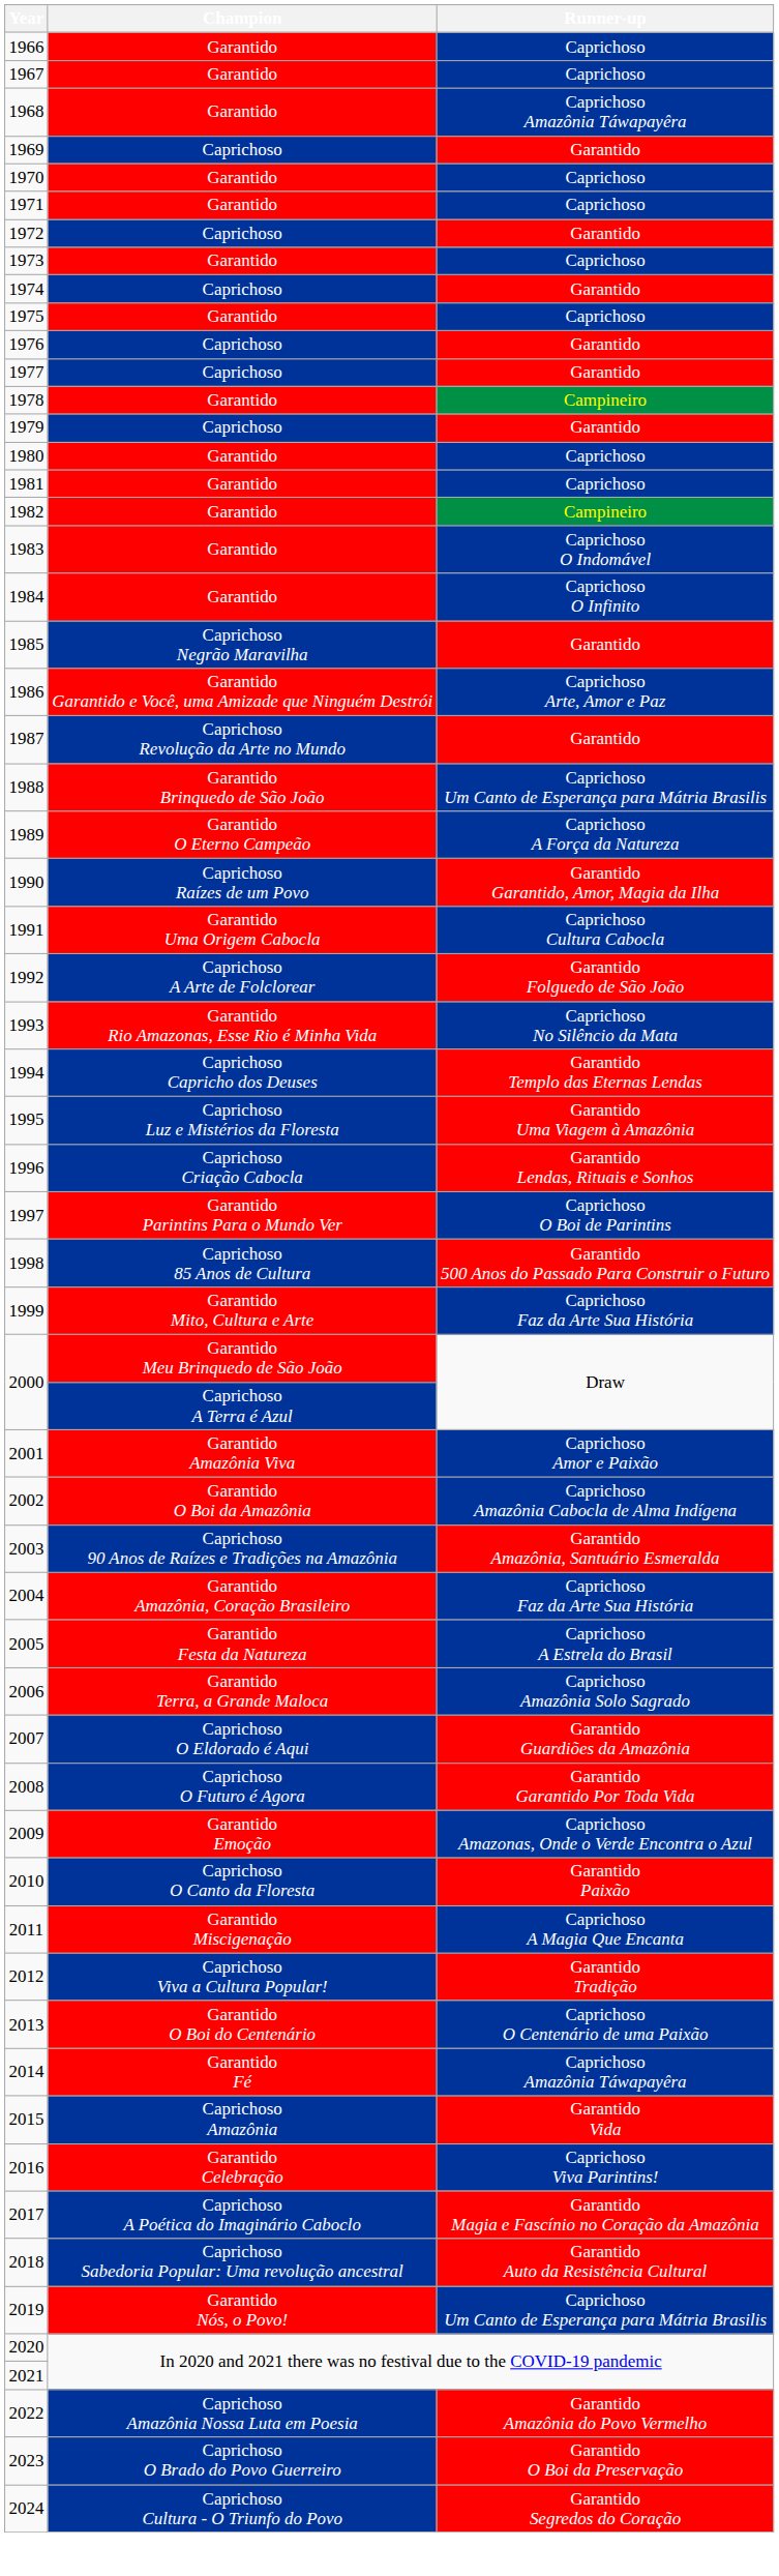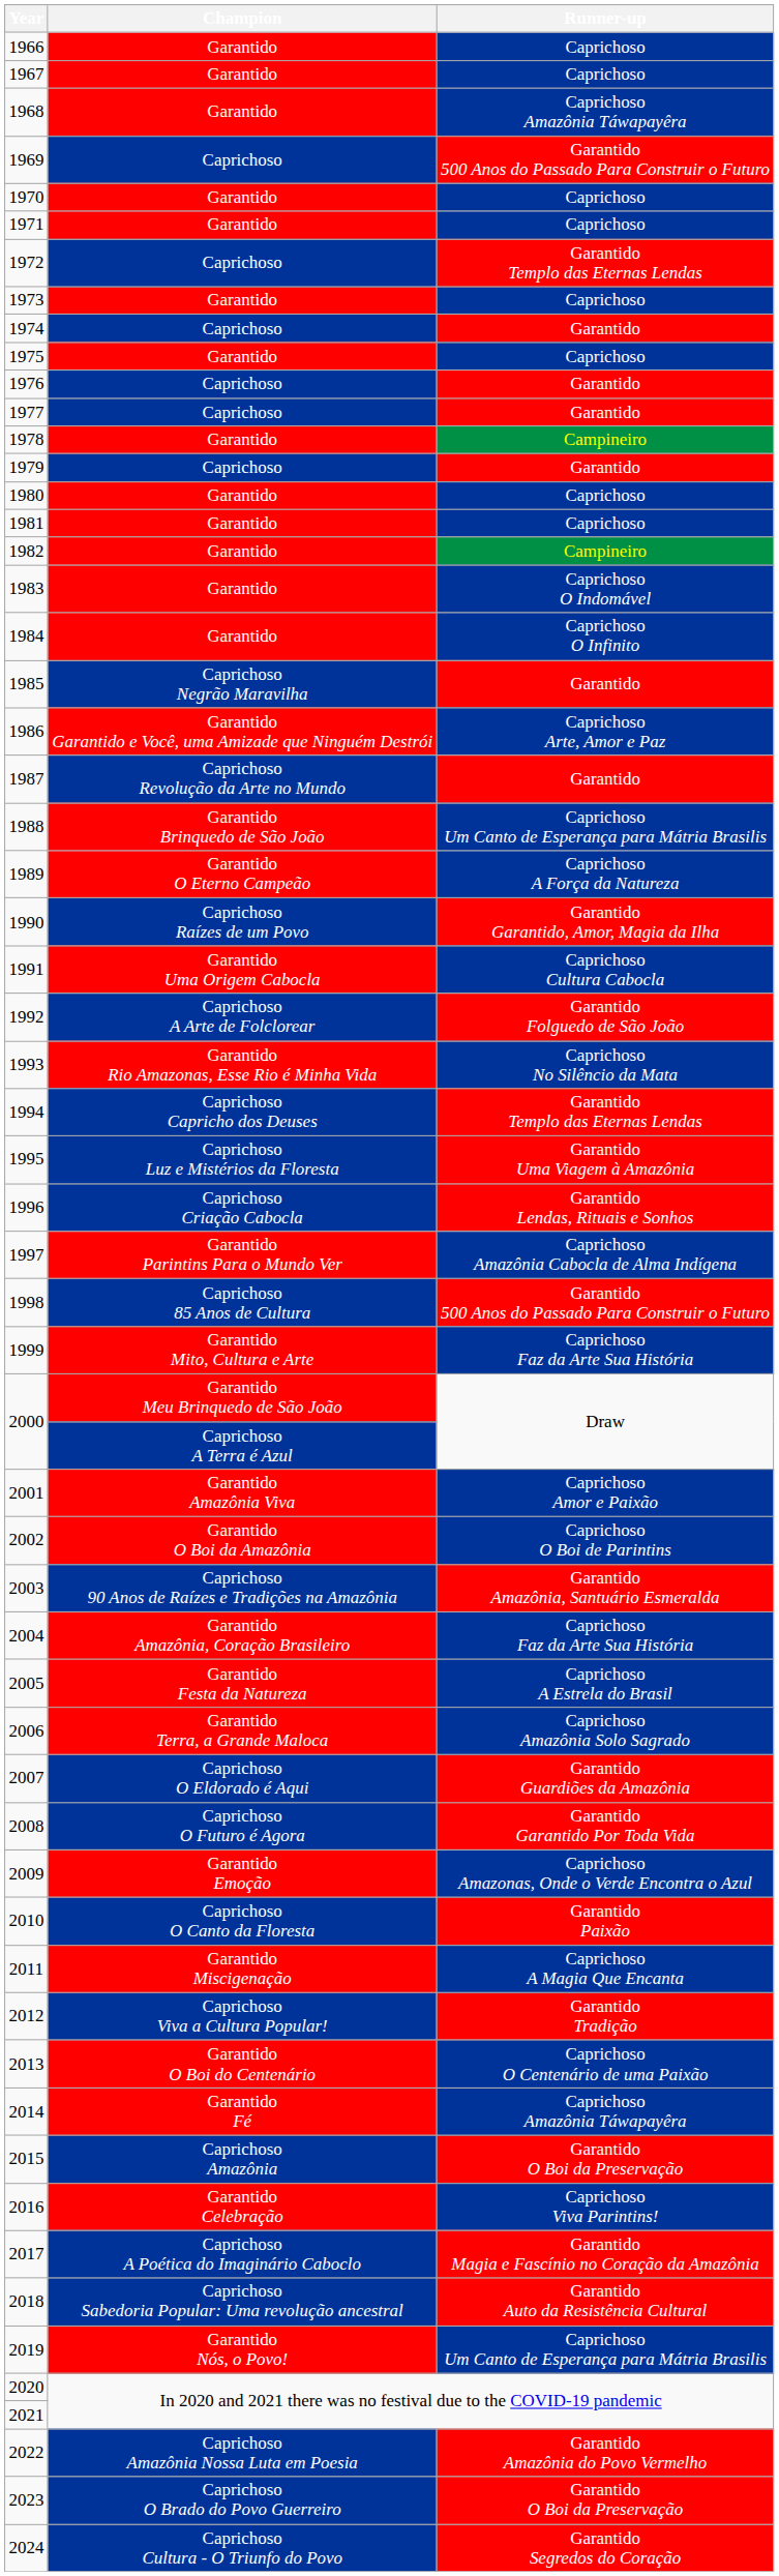 <table class="wikitable sortable" style="text-align:center; font-style:normal; color:#fff;">
 <tr>
 <th>Year</th>
 <th>Champion</th>
 <th>Runner-up</th>
 </tr>
 <tr>
 <td style="color:#000;">1966</td>
 <td style="background:#f00;">Garantido</td>
 <td style="background:#003399;">Caprichoso</td>
 </tr>
 <tr>
 <td style="color:#000;">1967</td>
 <td style="background:#f00;">Garantido</td>
 <td style="background:#003399;">Caprichoso</td>
 </tr>
 <tr>
 <td style="color:#000;">1968</td>
 <td style="background:#f00;">Garantido</td>
 <td style="background:#003399;">Caprichoso<br><em>Amazônia Táwapayêra</em></td>
 </tr>
 <tr>
 <td style="color:#000;">1969</td>
 <td style="background:#003399;">Caprichoso</td>
-<td style="background:#f00;">Garantido</td>
+<td style="background:#f00;">Garantido<br><em>500 Anos do Passado Para Construir o Futuro</em></td>
 </tr>
 <tr>
 <td style="color:#000;">1970</td>
 <td style="background:#f00;">Garantido</td>
 <td style="background:#003399;">Caprichoso</td>
 </tr>
 <tr>
 <td style="color:#000;">1971</td>
 <td style="background:#f00;">Garantido</td>
 <td style="background:#003399;">Caprichoso</td>
 </tr>
 <tr>
 <td style="color:#000;">1972</td>
 <td style="background:#003399;">Caprichoso</td>
-<td style="background:#f00;">Garantido</td>
+<td style="background:#f00;">Garantido<br><em>Templo das Eternas Lendas</em></td>
 </tr>
 <tr>
 <td style="color:#000;">1973</td>
 <td style="background:#f00;">Garantido</td>
 <td style="background:#003399;">Caprichoso</td>
 </tr>
 <tr>
 <td style="color:#000;">1974</td>
 <td style="background:#003399;">Caprichoso</td>
 <td style="background:#f00;">Garantido</td>
 </tr>
 <tr>
 <td style="color:#000;">1975</td>
 <td style="background:#f00;">Garantido</td>
 <td style="background:#003399;">Caprichoso</td>
 </tr>
 <tr>
 <td style="color:#000;">1976</td>
 <td style="background:#003399;">Caprichoso</td>
 <td style="background:#f00;">Garantido</td>
 </tr>
 <tr>
 <td style="color:#000;">1977</td>
 <td style="background:#003399;">Caprichoso</td>
 <td style="background:#f00;">Garantido</td>
 </tr>
 <tr>
 <td style="color:#000;">1978</td>
 <td style="background:#f00;">Garantido</td>
 <td style="background:#009045; color:#ff0;">Campineiro</td>
 </tr>
 <tr>
 <td style="color:#000;">1979</td>
 <td style="background:#003399;">Caprichoso</td>
 <td style="background:#f00;">Garantido</td>
 </tr>
 <tr>
 <td style="color:#000;">1980</td>
 <td style="background:#f00;">Garantido</td>
 <td style="background:#003399;">Caprichoso</td>
 </tr>
 <tr>
 <td style="color:#000;">1981</td>
 <td style="background:#f00;">Garantido</td>
 <td style="background:#003399;">Caprichoso</td>
 </tr>
 <tr>
 <td style="color:#000;">1982</td>
 <td style="background:#f00;">Garantido</td>
 <td style="background:#009045; color:#ff0;">Campineiro</td>
 </tr>
 <tr>
 <td style="color:#000;">1983</td>
 <td style="background:#f00;">Garantido</td>
 <td style="background:#003399;">Caprichoso<br><em>O Indomável</em></td>
 </tr>
 <tr>
 <td style="color:#000;">1984</td>
 <td style="background:#f00;">Garantido</td>
 <td style="background:#003399;">Caprichoso<br><em>O Infinito</em></td>
 </tr>
 <tr>
 <td style="color:#000;">1985</td>
 <td style="background:#003399;">Caprichoso<br><em>Negrão Maravilha</em></td>
 <td style="background:#f00;">Garantido</td>
 </tr>
 <tr>
 <td style="color:#000;">1986</td>
 <td style="background:#f00;">Garantido<br><em>Garantido e Você, uma Amizade que Ninguém Destrói</em></td>
 <td style="background:#003399;">Caprichoso<br><em>Arte, Amor e Paz</em></td>
 </tr>
 <tr>
 <td style="color:#000;">1987</td>
 <td style="background:#003399;">Caprichoso<br><em>Revolução da Arte no Mundo</em></td>
 <td style="background:#f00;">Garantido</td>
 </tr>
 <tr>
 <td style="color:#000;">1988</td>
 <td style="background:#f00;">Garantido<br><em>Brinquedo de São João</em></td>
 <td style="background:#003399;">Caprichoso<br><em>Um Canto de Esperança para Mátria Brasilis</em></td>
 </tr>
 <tr>
 <td style="color:#000;">1989</td>
 <td style="background:#f00;">Garantido<br><em>O Eterno Campeão</em></td>
 <td style="background:#003399;">Caprichoso<br><em>A Força da Natureza</em></td>
 </tr>
 <tr>
 <td style="color:#000;">1990</td>
 <td style="background:#003399;">Caprichoso<br><em>Raízes de um Povo</em></td>
 <td style="background:#f00;">Garantido<br><em>Garantido, Amor, Magia da Ilha</em></td>
 </tr>
 <tr>
 <td style="color:#000;">1991</td>
 <td style="background:#f00;">Garantido<br><em>Uma Origem Cabocla</em></td>
 <td style="background:#003399;">Caprichoso<br><em>Cultura Cabocla</em></td>
 </tr>
 <tr>
 <td style="color:#000;">1992</td>
 <td style="background:#003399;">Caprichoso<br><em>A Arte de Folclorear</em></td>
 <td style="background:#f00;">Garantido<br><em>Folguedo de São João</em></td>
 </tr>
 <tr>
 <td style="color:#000;">1993</td>
 <td style="background:#f00;">Garantido<br><em>Rio Amazonas, Esse Rio é Minha Vida</em></td>
 <td style="background:#003399;">Caprichoso<br><em>No Silêncio da Mata</em></td>
 </tr>
 <tr>
 <td style="color:#000;">1994</td>
 <td style="background:#003399;">Caprichoso<br><em>Capricho dos Deuses</em></td>
 <td style="background:#f00;">Garantido<br><em>Templo das Eternas Lendas</em></td>
 </tr>
 <tr>
 <td style="color:#000;">1995</td>
 <td style="background:#003399;">Caprichoso<br><em>Luz e Mistérios da Floresta</em></td>
 <td style="background:#f00;">Garantido<br><em>Uma Viagem à Amazônia</em></td>
 </tr>
 <tr>
 <td style="color:#000;">1996</td>
 <td style="background:#003399;">Caprichoso<br><em>Criação Cabocla</em></td>
 <td style="background:#f00;">Garantido<br><em>Lendas, Rituais e Sonhos</em></td>
 </tr>
 <tr>
 <td style="color:#000;">1997</td>
 <td style="background:#f00;">Garantido<br><em>Parintins Para o Mundo Ver</em></td>
-<td style="background:#003399;">Caprichoso<br><em>O Boi de Parintins</em></td>
+<td style="background:#003399;">Caprichoso<br><em>Amazônia Cabocla de Alma Indígena</em></td>
 </tr>
 <tr>
 <td style="color:#000;">1998</td>
 <td style="background:#003399;">Caprichoso<br><em>85 Anos de Cultura</em></td>
 <td style="background:#f00;">Garantido<br><em>500 Anos do Passado Para Construir o Futuro</em></td>
 </tr>
 <tr>
 <td style="color:#000;">1999</td>
 <td style="background:#f00;">Garantido<br><em>Mito, Cultura e Arte</em></td>
 <td style="background:#003399;">Caprichoso<br><em>Faz da Arte Sua História</em></td>
 </tr>
 <tr>
 <td rowspan="2" style="color:#000;">2000</td>
 <td style="background:#f00;">Garantido<br><em>Meu Brinquedo de São João</em></td>
 <td rowspan="2" style="color:#000;">Draw</td>
 </tr>
 <tr>
 <td style="background:#003399;">Caprichoso<br><em>A Terra é Azul</em></td>
 </tr>
 <tr>
 <td style="color:#000;">2001</td>
 <td style="background:#f00;">Garantido<br><em>Amazônia Viva</em></td>
 <td style="background:#003399;">Caprichoso<br><em>Amor e Paixão</em></td>
 </tr>
 <tr>
 <td style="color:#000;">2002</td>
 <td style="background:#f00;">Garantido<br><em>O Boi da Amazônia</em></td>
-<td style="background:#003399;">Caprichoso<br><em>Amazônia Cabocla de Alma Indígena</em></td>
+<td style="background:#003399;">Caprichoso<br><em>O Boi de Parintins</em></td>
 </tr>
 <tr>
 <td style="color:#000;">2003</td>
 <td style="background:#003399;">Caprichoso<br><em>90 Anos de Raízes e Tradições na Amazônia</em></td>
 <td style="background:#f00;">Garantido<br><em>Amazônia, Santuário Esmeralda</em></td>
 </tr>
 <tr>
 <td style="color:#000;">2004</td>
 <td style="background:#f00;">Garantido<br><em>Amazônia, Coração Brasileiro</em></td>
 <td style="background:#003399;">Caprichoso<br><em>Faz da Arte Sua História</em></td>
 </tr>
 <tr>
 <td style="color:#000;">2005</td>
 <td style="color:#fff; background:#f00;">Garantido<br><em>Festa da Natureza</em></td>
 <td style="background:#003399;">Caprichoso<br><em>A Estrela do Brasil</em></td>
 </tr>
 <tr>
 <td style="color:#000;">2006</td>
 <td style="background:#f00;">Garantido<br><em>Terra, a Grande Maloca</em></td>
 <td style="background:#003399;">Caprichoso<br><em>Amazônia Solo Sagrado</em></td>
 </tr>
 <tr>
 <td style="color:#000;">2007</td>
 <td style="background:#003399;">Caprichoso<br><em>O Eldorado é Aqui</em></td>
 <td style="background:#f00;">Garantido<br><em>Guardiões da Amazônia</em></td>
 </tr>
 <tr>
 <td style="color:#000;">2008</td>
 <td style="background:#003399;">Caprichoso<br><em>O Futuro é Agora</em></td>
 <td style="background:#f00;">Garantido<br><em>Garantido Por Toda Vida</em></td>
 </tr>
 <tr>
 <td style="color:#000;">2009</td>
 <td style="background:#f00;">Garantido<br><em>Emoção</em></td>
 <td style="background:#003399;">Caprichoso<br><em>Amazonas, Onde o Verde Encontra o Azul</em></td>
 </tr>
 <tr>
 <td style="color:#000;">2010</td>
 <td style="background:#003399;">Caprichoso<br><em>O Canto da Floresta</em></td>
 <td style="background:#f00;">Garantido<br><em>Paixão</em></td>
 </tr>
 <tr>
 <td style="color:#000;">2011</td>
 <td style="background:#f00;">Garantido<br><em>Miscigenação</em></td>
 <td style="background:#003399;">Caprichoso<br><em>A Magia Que Encanta</em></td>
 </tr>
 <tr>
 <td style="color:#000;">2012</td>
 <td style="background:#003399;">Caprichoso<br><em>Viva a Cultura Popular!</em></td>
 <td style="background:#f00;">Garantido<br><em>Tradição</em></td>
 </tr>
 <tr>
 <td style="color:#000;">2013</td>
 <td style="background:#f00;">Garantido<br><em>O Boi do Centenário</em></td>
 <td style="background:#003399;">Caprichoso<br><em>O Centenário de uma Paixão</em></td>
 </tr>
 <tr>
 <td style="color:#000;">2014</td>
 <td style="background:#f00;">Garantido<br><em>Fé</em></td>
 <td style="background:#003399;">Caprichoso<br><em>Amazônia Táwapayêra</em></td>
 </tr>
 <tr>
 <td style="color:#000;">2015</td>
 <td style="background:#003399;">Caprichoso<br><em>Amazônia</em></td>
-<td style="background:#f00;">Garantido<br><em>Vida</em></td>
+<td style="background:#f00;">Garantido<br><em>O Boi da Preservação</em></td>
 </tr>
 <tr>
 <td style="color:#000;">2016</td>
 <td style="background:#f00;">Garantido<br><em>Celebração</em></td>
 <td style="background:#003399;">Caprichoso<br><em>Viva Parintins!</em></td>
 </tr>
 <tr>
 <td style="color:#000;">2017</td>
 <td style="background:#003399;">Caprichoso<br><em>A Poética do Imaginário Caboclo</em></td>
 <td style="background:#f00;">Garantido<br><em>Magia e Fascínio no Coração da Amazônia</em></td>
 </tr>
 <tr>
 <td style="color:#000;">2018</td>
 <td style="background:#003399;">Caprichoso<br><em>Sabedoria Popular: Uma revolução ancestral</em></td>
 <td style="background:#f00;">Garantido<br><em>Auto da Resistência Cultural</em></td>
 </tr>
 <tr>
 <td style="color:#000;">2019</td>
 <td style="background:#f00;">Garantido<br><em>Nós, o Povo!</em></td>
 <td style="background:#003399;">Caprichoso<br><em>Um Canto de Esperança para Mátria Brasilis</em></td>
 </tr>
 <tr>
 <td style="color:#000;">2020</td>
 <td colspan="2" rowspan="2" style="color:#000;">In 2020 and 2021 there was no festival due to the <a href='#'>COVID-19 pandemic</a></td>
 </tr>
 <tr>
 <td style="color:#000;">2021</td>
 </tr>
 <tr>
 <td style="color:#000;">2022</td>
 <td style="background:#003399;">Caprichoso<br><em>Amazônia Nossa Luta em Poesia</em></td>
 <td style="background:#f00;">Garantido<br><em>Amazônia do Povo Vermelho</em></td>
 </tr>
 <tr>
 <td style="color:#000;">2023</td>
 <td style="background:#003399;">Caprichoso<br><em>O Brado do Povo Guerreiro</em></td>
 <td style="background:#f00;">Garantido<br><em>O Boi da Preservação</em></td>
 </tr>
 <tr>
 <td style="color:#000;">2024</td>
 <td style="background:#003399;">Caprichoso<br><em>Cultura - O Triunfo do Povo</em></td>
 <td style="background:#f00;">Garantido<br><em>Segredos do Coração</em></td>
 </tr>
 </table>
